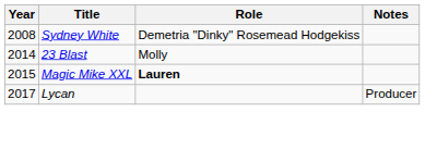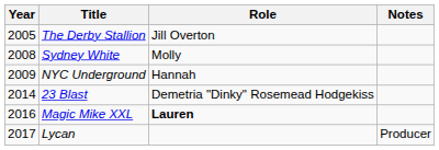 <table class="wikitable sortable">
 <tr>
 <th>Year</th>
 <th>Title</th>
 <th>Role</th>
 <th class="unsortable">Notes</th>
 </tr>
 <tr>
+<td>2005</td>
+<td><em><a href='#'>The Derby Stallion</a></em></td>
+<td>Jill Overton</td>
+<td></td>
+</tr>
+<tr>
 <td>2008</td>
 <td><em><a href='#'>Sydney White</a></em></td>
-<td>Demetria "Dinky" Rosemead Hodgekiss</td>
+<td>Molly</td>
+<td></td>
+</tr>
+<tr>
+<td>2009</td>
+<td><em>NYC Underground</em></td>
+<td>Hannah</td>
 <td></td>
 </tr>
 <tr>
 <td>2014</td>
 <td><em><a href='#'>23 Blast</a></em></td>
-<td>Molly</td>
+<td>Demetria "Dinky" Rosemead Hodgekiss</td>
 <td></td>
 </tr>
 <tr>
-<td>2015</td>
+<td>2016</td>
 <td><em><a href='#'>Magic Mike XXL</a></em></td>
 <td><strong>Lauren</strong></td>
 <td></td>
 </tr>
 <tr>
 <td>2017</td>
 <td><em>Lycan</em></td>
 <td></td>
 <td>Producer</td>
 </tr>
 </table>
